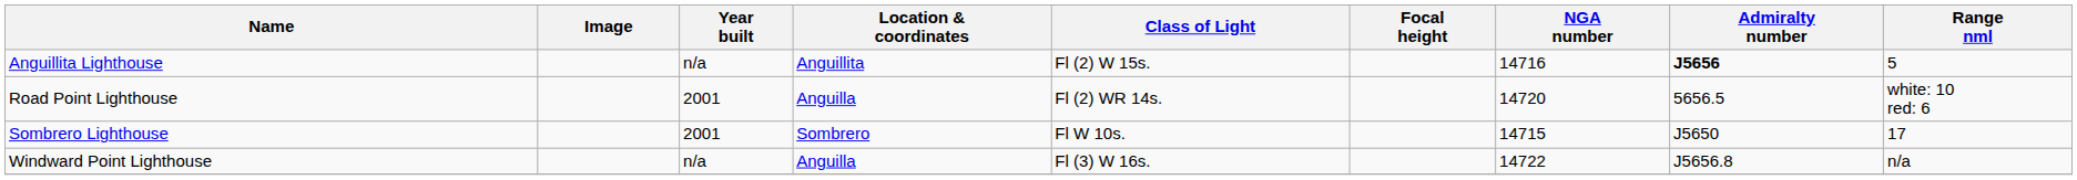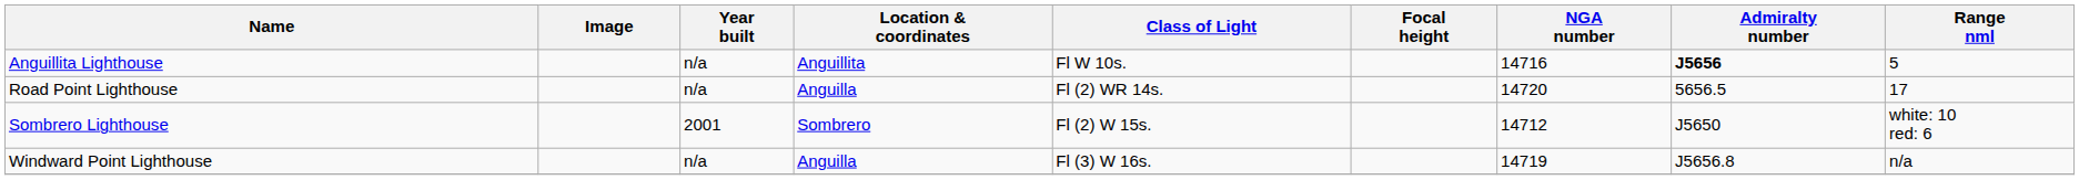 <table class="wikitable sortable" style="width:100%">
 <tr>
 <th>Name</th>
 <th>Image</th>
 <th>Year<br>built</th>
 <th>Location &<br>coordinates</th>
 <th><a href='#'>Class of Light</a> <br></th>
 <th>Focal<br>height<br></th>
 <th><a href='#'>NGA</a><br>number<br></th>
 <th><a href='#'>Admiralty</a><br>number<br></th>
 <th>Range<br><a href='#'>nml</a><br></th>
 </tr>
 <tr>
 <td><a href='#'>Anguillita Lighthouse</a></td>
 <td></td>
 <td>n/a</td>
 <td><a href='#'>Anguillita</a><br></td>
-<td>Fl (2) W 15s.</td>
+<td>Fl W 10s.</td>
 <td></td>
 <td>14716</td>
 <td><strong>J5656</strong></td>
 <td>5</td>
 </tr>
 <tr>
 <td>Road Point Lighthouse</td>
 <td></td>
-<td>2001</td>
+<td>n/a</td>
 <td><a href='#'>Anguilla</a><br></td>
 <td>Fl (2) WR 14s.</td>
 <td></td>
 <td>14720</td>
 <td>5656.5</td>
-<td>white: 10<br>red: 6</td>
+<td>17</td>
 </tr>
 <tr>
 <td><a href='#'>Sombrero Lighthouse</a></td>
 <td></td>
 <td>2001</td>
 <td><a href='#'>Sombrero</a><br></td>
-<td>Fl W 10s.</td>
+<td>Fl (2) W 15s.</td>
 <td></td>
-<td>14715</td>
+<td>14712</td>
 <td>J5650</td>
-<td>17</td>
+<td>white: 10<br>red: 6</td>
 </tr>
 <tr>
 <td>Windward Point Lighthouse</td>
 <td></td>
 <td>n/a</td>
 <td><a href='#'>Anguilla</a><br></td>
 <td>Fl (3) W 16s.</td>
 <td></td>
-<td>14722</td>
+<td>14719</td>
 <td>J5656.8</td>
 <td>n/a</td>
 </tr>
 <tr>
 </tr>
 </table>
